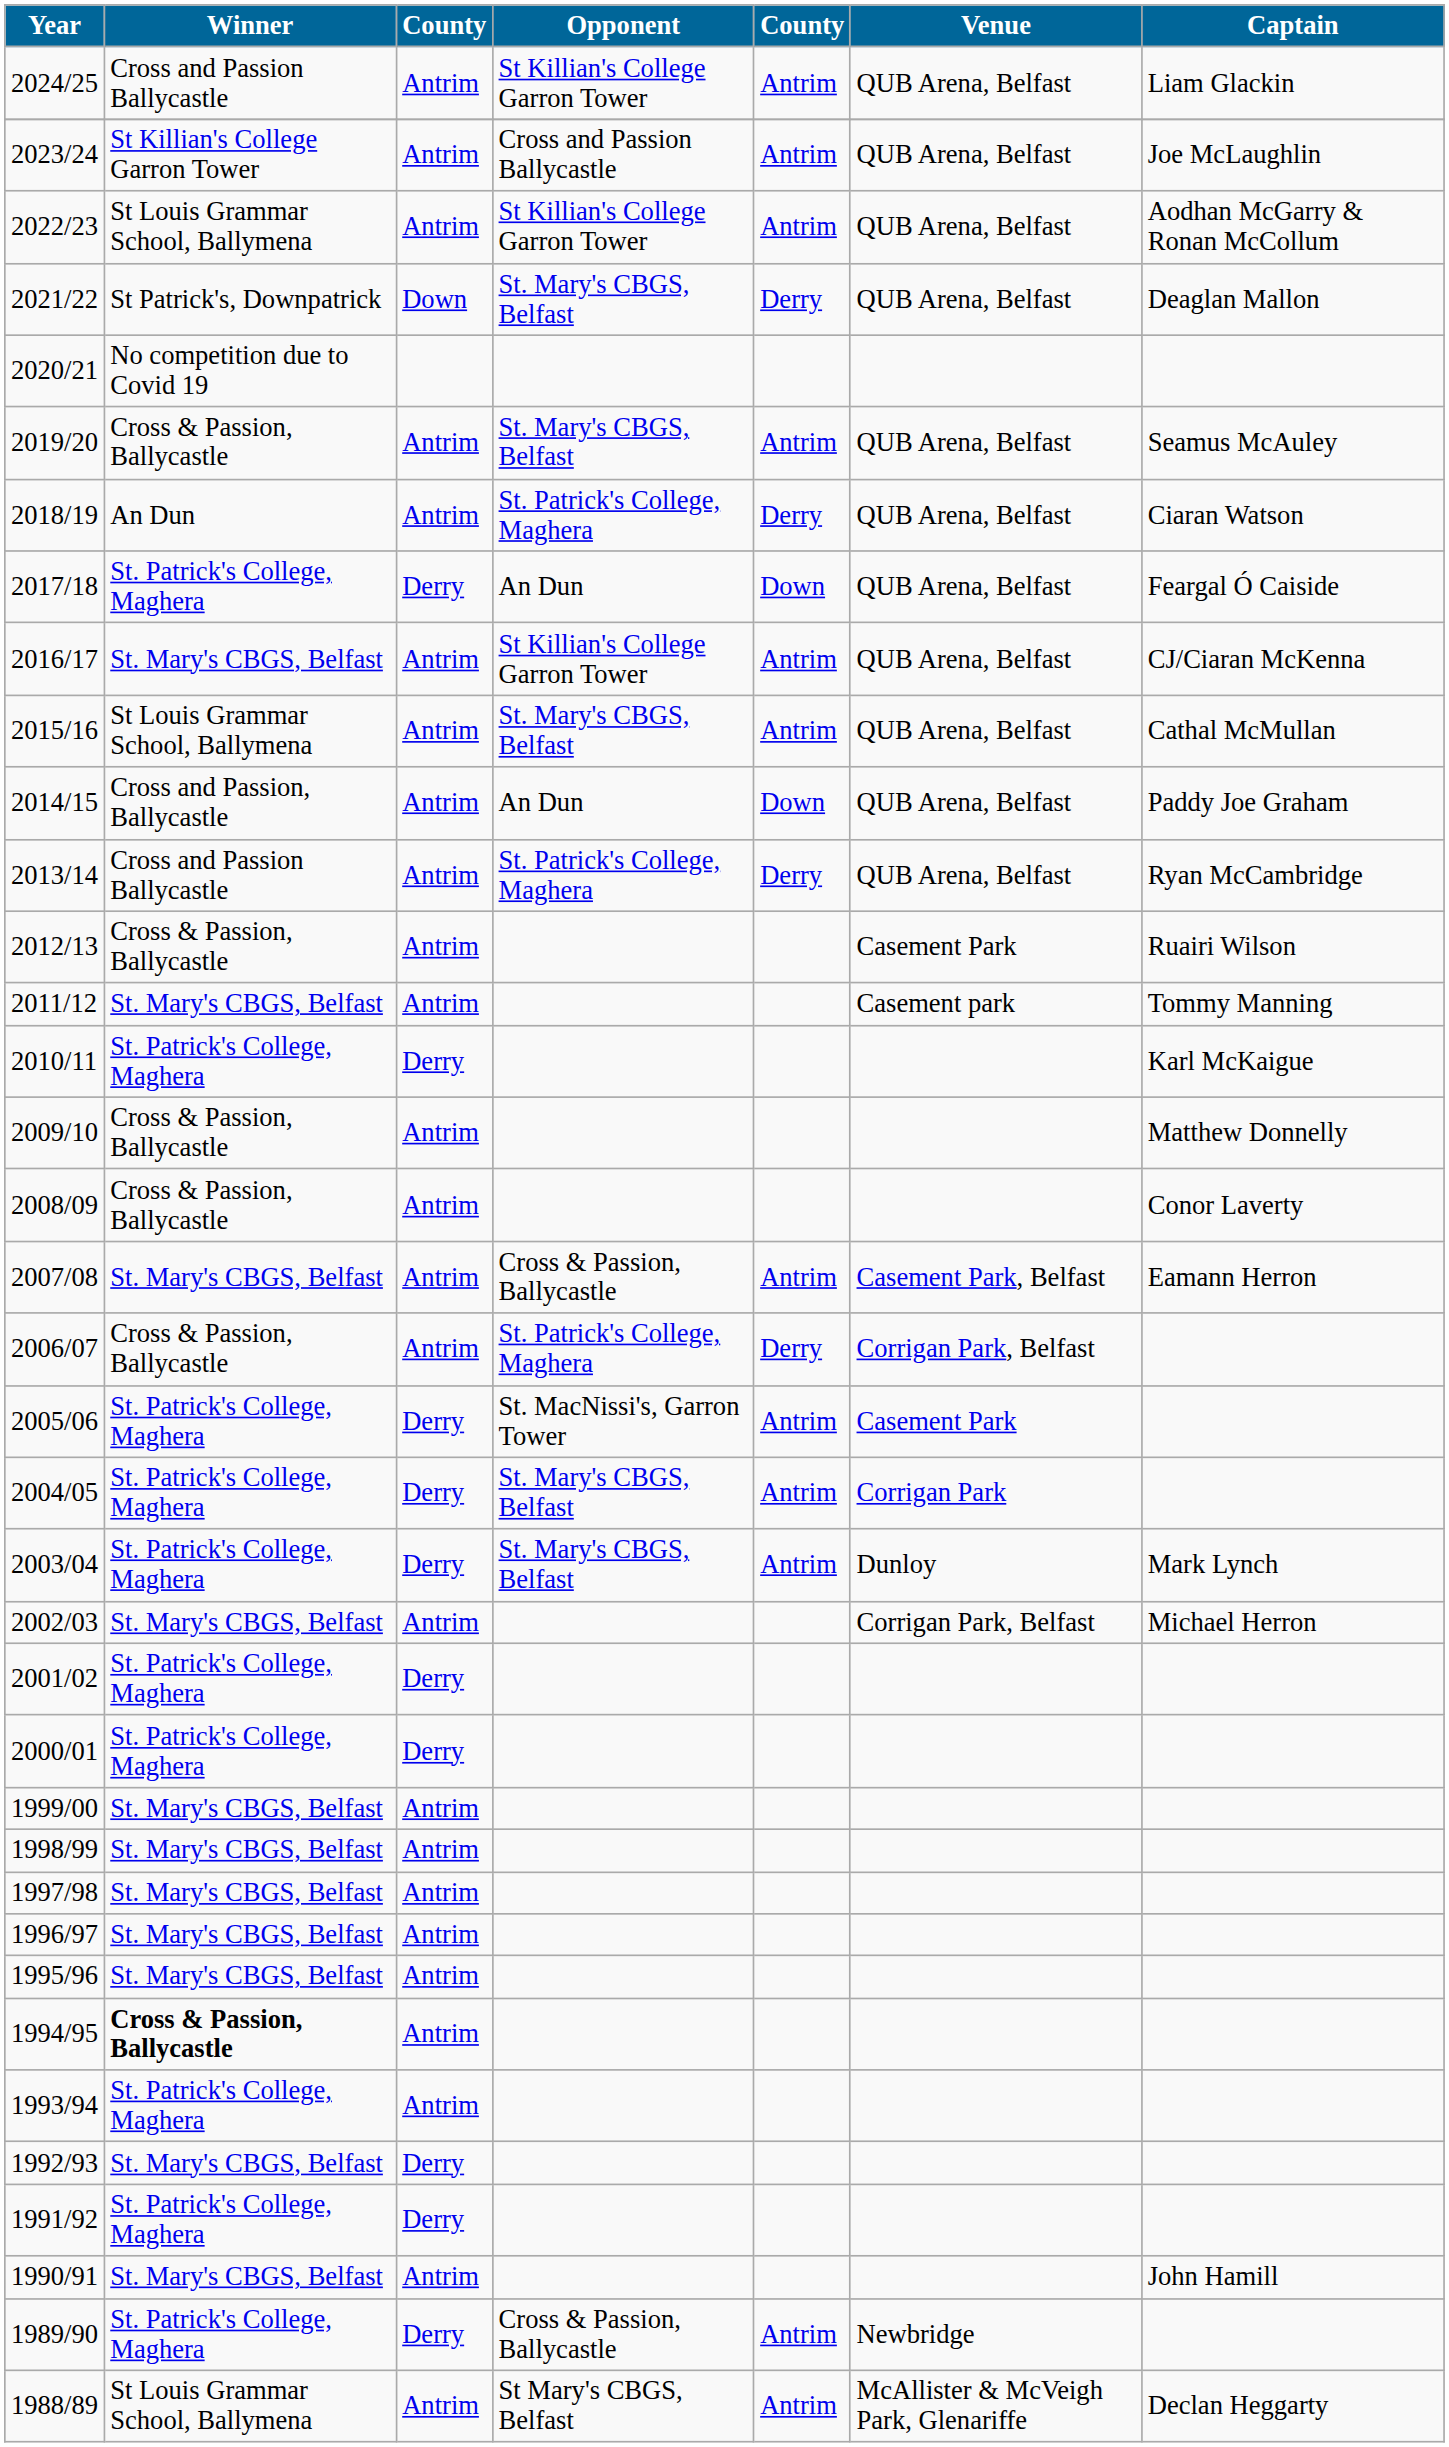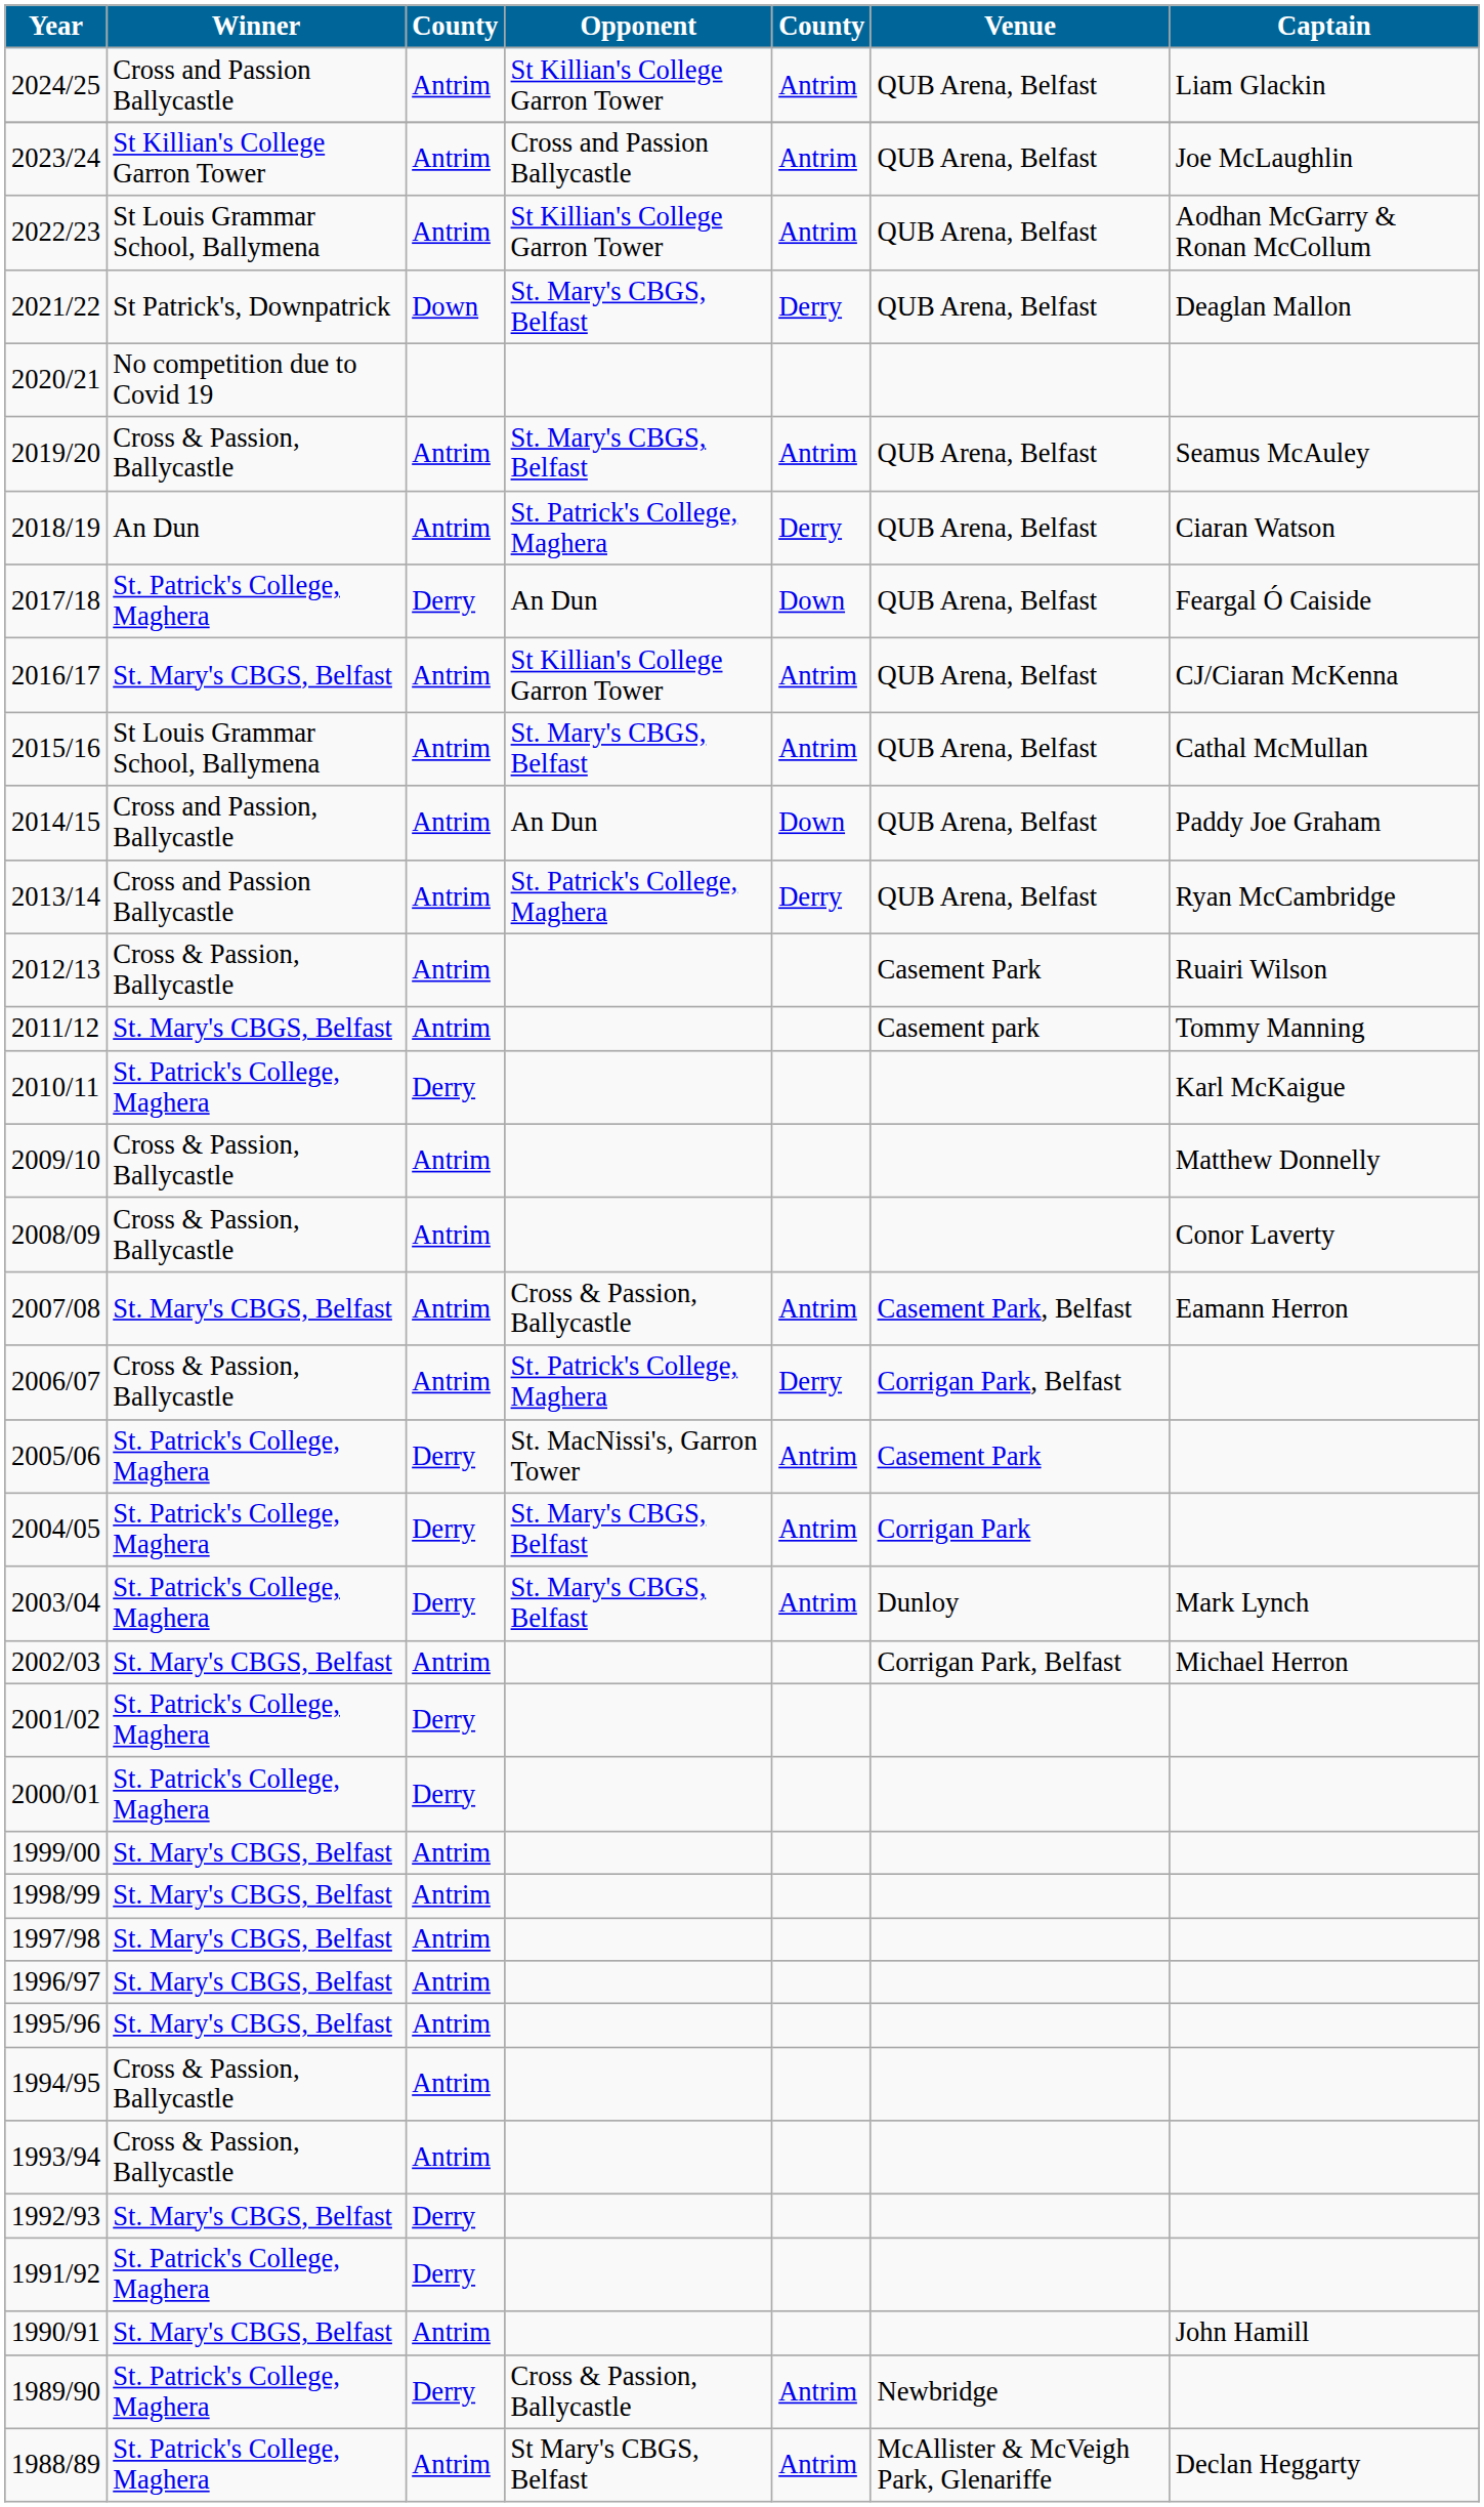 <table class="wikitable">
 <tr>
 <th style="background:#069; color:white;">Year</th>
 <th style="background:#069; color:white;">Winner</th>
 <th style="background:#069; color:white;">County</th>
 <th style="background:#069; color:white;">Opponent</th>
 <th style="background:#069; color:white;">County</th>
 <th style="background:#069; color:white;">Venue</th>
 <th style="background:#069; color:white;">Captain</th>
 </tr>
 <tr>
 <td>2024/25</td>
 <td> Cross and Passion Ballycastle</td>
 <td> <a href='#'>Antrim</a></td>
 <td> <a href='#'>St Killian's College</a> Garron Tower</td>
 <td> <a href='#'>Antrim</a></td>
 <td>QUB Arena, Belfast</td>
 <td>Liam Glackin</td>
 </tr>
 <tr>
 </tr>
 <tr>
 <td>2023/24</td>
 <td> <a href='#'>St Killian's College</a> Garron Tower</td>
 <td> <a href='#'>Antrim</a></td>
 <td> Cross and Passion Ballycastle</td>
 <td> <a href='#'>Antrim</a></td>
 <td>QUB Arena, Belfast</td>
 <td>Joe McLaughlin</td>
 </tr>
 <tr>
 <td>2022/23</td>
 <td> St Louis Grammar School, Ballymena</td>
 <td> <a href='#'>Antrim</a></td>
 <td> <a href='#'>St Killian's College</a> Garron Tower</td>
 <td> <a href='#'>Antrim</a></td>
 <td>QUB Arena, Belfast</td>
 <td>Aodhan McGarry & Ronan McCollum</td>
 </tr>
 <tr>
 <td>2021/22</td>
 <td>St Patrick's, Downpatrick</td>
 <td> <a href='#'>Down</a></td>
 <td> <a href='#'>St. Mary's CBGS, Belfast</a></td>
 <td> <a href='#'>Derry</a></td>
 <td>QUB Arena, Belfast</td>
 <td>Deaglan Mallon</td>
 </tr>
 <tr>
 <td>2020/21</td>
 <td>No competition due to Covid 19</td>
 <td></td>
 <td></td>
 <td></td>
 <td></td>
 <td></td>
 </tr>
 <tr>
 <td>2019/20</td>
 <td> Cross & Passion, Ballycastle</td>
 <td> <a href='#'>Antrim</a></td>
 <td> <a href='#'>St. Mary's CBGS, Belfast</a></td>
 <td> <a href='#'>Antrim</a></td>
 <td>QUB Arena, Belfast</td>
 <td>Seamus McAuley</td>
 </tr>
 <tr>
 <td>2018/19</td>
 <td> An Dun</td>
 <td> <a href='#'>Antrim</a></td>
 <td> <a href='#'>St. Patrick's College, Maghera</a></td>
 <td> <a href='#'>Derry</a></td>
 <td>QUB Arena, Belfast</td>
 <td>Ciaran Watson</td>
 </tr>
 <tr>
 <td>2017/18</td>
 <td> <a href='#'>St. Patrick's College, Maghera</a></td>
 <td> <a href='#'>Derry</a></td>
 <td> An Dun</td>
 <td> <a href='#'>Down</a></td>
 <td>QUB Arena, Belfast</td>
 <td>Feargal Ó Caiside</td>
 </tr>
 <tr>
 <td>2016/17</td>
 <td> <a href='#'>St. Mary's CBGS, Belfast</a></td>
 <td> <a href='#'>Antrim</a></td>
 <td> <a href='#'>St Killian's College</a> Garron Tower</td>
 <td> <a href='#'>Antrim</a></td>
 <td>QUB Arena, Belfast</td>
 <td>CJ/Ciaran McKenna</td>
 </tr>
 <tr>
 <td>2015/16</td>
 <td> St Louis Grammar School, Ballymena</td>
 <td> <a href='#'>Antrim</a></td>
 <td> <a href='#'>St. Mary's CBGS, Belfast</a></td>
 <td> <a href='#'>Antrim</a></td>
 <td>QUB Arena, Belfast</td>
 <td>Cathal McMullan</td>
 </tr>
 <tr>
 <td>2014/15</td>
 <td> Cross and Passion, Ballycastle</td>
 <td> <a href='#'>Antrim</a></td>
 <td> An Dun</td>
 <td> <a href='#'>Down</a></td>
 <td>QUB Arena, Belfast</td>
 <td>Paddy Joe Graham</td>
 </tr>
 <tr>
 <td>2013/14</td>
 <td> Cross and Passion Ballycastle</td>
 <td> <a href='#'>Antrim</a></td>
 <td> <a href='#'>St. Patrick's College, Maghera</a></td>
 <td> <a href='#'>Derry</a></td>
 <td>QUB Arena, Belfast</td>
 <td>Ryan McCambridge</td>
 </tr>
 <tr>
 <td>2012/13</td>
 <td> Cross & Passion, Ballycastle</td>
 <td> <a href='#'>Antrim</a></td>
 <td></td>
 <td></td>
 <td>Casement Park</td>
 <td>Ruairi Wilson</td>
 </tr>
 <tr>
 <td>2011/12</td>
 <td> <a href='#'>St. Mary's CBGS, Belfast</a></td>
 <td> <a href='#'>Antrim</a></td>
 <td></td>
 <td></td>
 <td>Casement park</td>
 <td>Tommy Manning</td>
 </tr>
 <tr>
 <td>2010/11</td>
 <td> <a href='#'>St. Patrick's College, Maghera</a></td>
 <td> <a href='#'>Derry</a></td>
 <td></td>
 <td></td>
 <td></td>
 <td>Karl McKaigue</td>
 </tr>
 <tr>
 <td>2009/10</td>
 <td> Cross & Passion, Ballycastle</td>
 <td> <a href='#'>Antrim</a></td>
 <td></td>
 <td></td>
 <td></td>
 <td>Matthew Donnelly</td>
 </tr>
 <tr>
 <td>2008/09</td>
 <td> Cross & Passion, Ballycastle</td>
 <td> <a href='#'>Antrim</a></td>
 <td></td>
 <td></td>
 <td></td>
 <td>Conor Laverty</td>
 </tr>
 <tr>
 <td>2007/08</td>
 <td> <a href='#'>St. Mary's CBGS, Belfast</a></td>
 <td> <a href='#'>Antrim</a></td>
 <td> Cross & Passion, Ballycastle</td>
 <td> <a href='#'>Antrim</a></td>
 <td><a href='#'>Casement Park</a>, Belfast</td>
 <td>Eamann Herron</td>
 </tr>
 <tr>
 <td>2006/07</td>
 <td> Cross & Passion, Ballycastle</td>
 <td> <a href='#'>Antrim</a></td>
 <td> <a href='#'>St. Patrick's College, Maghera</a></td>
 <td> <a href='#'>Derry</a></td>
 <td><a href='#'>Corrigan Park</a>, Belfast</td>
 <td></td>
 </tr>
 <tr>
 <td>2005/06</td>
 <td> <a href='#'>St. Patrick's College, Maghera</a></td>
 <td> <a href='#'>Derry</a></td>
 <td> St. MacNissi's, Garron Tower</td>
 <td> <a href='#'>Antrim</a></td>
 <td><a href='#'>Casement Park</a></td>
 <td></td>
 </tr>
 <tr>
 <td>2004/05</td>
 <td> <a href='#'>St. Patrick's College, Maghera</a></td>
 <td> <a href='#'>Derry</a></td>
 <td> <a href='#'>St. Mary's CBGS, Belfast</a></td>
 <td> <a href='#'>Antrim</a></td>
 <td><a href='#'>Corrigan Park</a></td>
 <td></td>
 </tr>
 <tr>
 <td>2003/04</td>
 <td> <a href='#'>St. Patrick's College, Maghera</a></td>
 <td> <a href='#'>Derry</a></td>
 <td> <a href='#'>St. Mary's CBGS, Belfast</a></td>
 <td> <a href='#'>Antrim</a></td>
 <td>Dunloy</td>
 <td>Mark Lynch</td>
 </tr>
 <tr>
 <td>2002/03</td>
 <td> <a href='#'>St. Mary's CBGS, Belfast</a></td>
 <td> <a href='#'>Antrim</a></td>
 <td></td>
 <td></td>
 <td>Corrigan Park, Belfast</td>
 <td>Michael Herron</td>
 </tr>
 <tr>
 <td>2001/02</td>
 <td> <a href='#'>St. Patrick's College, Maghera</a></td>
 <td> <a href='#'>Derry</a></td>
 <td></td>
 <td></td>
 <td></td>
 <td></td>
 </tr>
 <tr>
 <td>2000/01</td>
 <td> <a href='#'>St. Patrick's College, Maghera</a></td>
 <td> <a href='#'>Derry</a></td>
 <td></td>
 <td></td>
 <td></td>
 <td></td>
 </tr>
 <tr>
 <td>1999/00</td>
 <td> <a href='#'>St. Mary's CBGS, Belfast</a></td>
 <td> <a href='#'>Antrim</a></td>
 <td></td>
 <td></td>
 <td></td>
 <td></td>
 </tr>
 <tr>
 <td>1998/99</td>
 <td> <a href='#'>St. Mary's CBGS, Belfast</a></td>
 <td> <a href='#'>Antrim</a></td>
 <td></td>
 <td></td>
 <td></td>
 <td></td>
 </tr>
 <tr>
 <td>1997/98</td>
 <td> <a href='#'>St. Mary's CBGS, Belfast</a></td>
 <td> <a href='#'>Antrim</a></td>
 <td></td>
 <td></td>
 <td></td>
 <td></td>
 </tr>
 <tr>
 <td>1996/97</td>
 <td> <a href='#'>St. Mary's CBGS, Belfast</a></td>
 <td> <a href='#'>Antrim</a></td>
 <td></td>
 <td></td>
 <td></td>
 <td></td>
 </tr>
 <tr>
 <td>1995/96</td>
 <td> <a href='#'>St. Mary's CBGS, Belfast</a></td>
 <td> <a href='#'>Antrim</a></td>
 <td></td>
 <td></td>
 <td></td>
 <td></td>
 </tr>
 <tr>
 <td>1994/95</td>
-<td><strong> Cross & Passion, Ballycastle</strong></td>
+<td> Cross & Passion, Ballycastle</td>
 <td> <a href='#'>Antrim</a></td>
 <td></td>
 <td></td>
 <td></td>
 <td></td>
 </tr>
 <tr>
 <td>1993/94</td>
-<td> <a href='#'>St. Patrick's College, Maghera</a></td>
+<td> Cross & Passion, Ballycastle</td>
 <td> <a href='#'>Antrim</a></td>
 <td></td>
 <td></td>
 <td></td>
 <td></td>
 </tr>
 <tr>
 <td>1992/93</td>
 <td> <a href='#'>St. Mary's CBGS, Belfast</a></td>
 <td> <a href='#'>Derry</a></td>
 <td></td>
 <td></td>
 <td></td>
 <td></td>
 </tr>
 <tr>
 <td>1991/92</td>
 <td> <a href='#'>St. Patrick's College, Maghera</a></td>
 <td> <a href='#'>Derry</a></td>
 <td></td>
 <td></td>
 <td></td>
 <td></td>
 </tr>
 <tr>
 <td>1990/91</td>
 <td> <a href='#'>St. Mary's CBGS, Belfast</a></td>
 <td> <a href='#'>Antrim</a></td>
 <td></td>
 <td></td>
 <td></td>
 <td>John Hamill</td>
 </tr>
 <tr>
 <td>1989/90</td>
 <td> <a href='#'>St. Patrick's College, Maghera</a></td>
 <td> <a href='#'>Derry</a></td>
 <td> Cross & Passion, Ballycastle</td>
 <td> <a href='#'>Antrim</a></td>
 <td>Newbridge</td>
 <td></td>
 </tr>
 <tr>
 <td>1988/89</td>
-<td> St Louis Grammar School, Ballymena</td>
+<td> <a href='#'>St. Patrick's College, Maghera</a></td>
 <td> <a href='#'>Antrim</a></td>
 <td> St Mary's CBGS, Belfast</td>
 <td> <a href='#'>Antrim</a></td>
 <td>McAllister & McVeigh Park, Glenariffe</td>
 <td>Declan Heggarty</td>
 </tr>
 </table>
